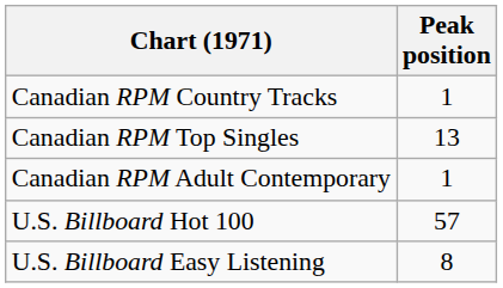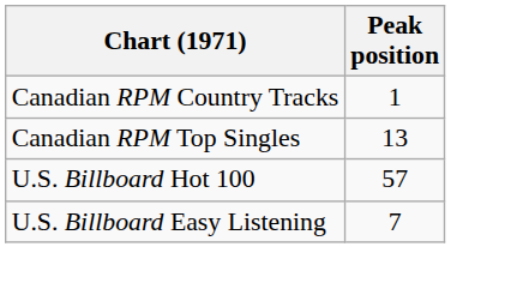 <table class="wikitable sortable">
 <tr>
 <th align="left">Chart (1971)</th>
 <th align="center">Peak<br>position</th>
 </tr>
 <tr>
 <td align="left">Canadian <em>RPM</em> Country Tracks</td>
 <td align="center">1</td>
 </tr>
 <tr>
 <td align="left">Canadian <em>RPM</em> Top Singles</td>
 <td align="center">13</td>
 </tr>
 <tr>
-<td align="left">Canadian <em>RPM</em> Adult Contemporary</td>
-<td align="center">1</td>
-</tr>
-<tr>
 <td align="left">U.S. <em>Billboard</em> Hot 100</td>
 <td align="center">57</td>
 </tr>
 <tr>
 <td align="left">U.S. <em>Billboard</em> Easy Listening</td>
-<td align="center">8</td>
+<td align="center">7</td>
 </tr>
 </table>
